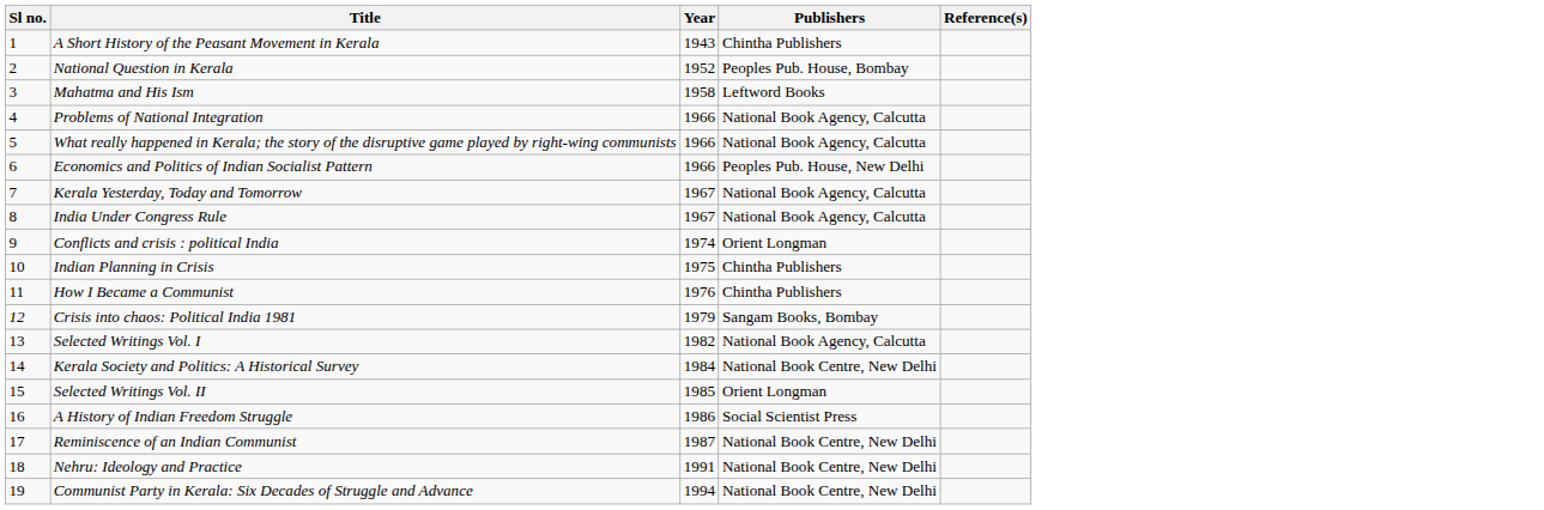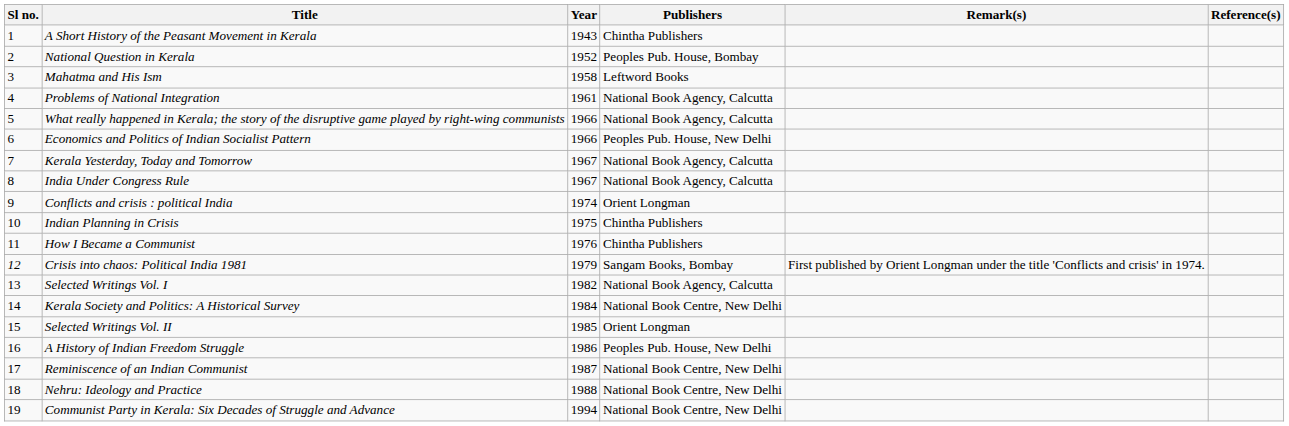 <table class="wikitable">
 <tr>
 <th>Sl no.</th>
 <th>Title</th>
 <th>Year</th>
 <th>Publishers</th>
+<th>Remark(s)</th>
 <th>Reference(s)</th>
 </tr>
 <tr>
 <td>1</td>
 <td><em>A Short History of the Peasant  Movement in Kerala</em></td>
 <td>1943</td>
 <td>Chintha Publishers</td>
 <td></td>
+<td></td>
 </tr>
 <tr>
 <td>2</td>
 <td><em>National Question in Kerala</em></td>
 <td>1952</td>
 <td>Peoples Pub. House, Bombay</td>
+<td></td>
 <td></td>
 </tr>
 <tr>
 <td>3</td>
 <td><em>Mahatma and His Ism</em></td>
 <td>1958</td>
 <td>Leftword Books</td>
 <td></td>
+<td></td>
 </tr>
 <tr>
 <td>4</td>
 <td><em>Problems of National Integration</em></td>
-<td>1966</td>
+<td>1961</td>
 <td>National Book Agency, Calcutta</td>
+<td></td>
 <td></td>
 </tr>
 <tr>
 <td>5</td>
 <td><em>What really happened in Kerala; the story of the disruptive game played by right-wing communists</em></td>
 <td>1966</td>
 <td>National Book Agency, Calcutta</td>
 <td></td>
+<td></td>
 </tr>
 <tr>
 <td>6</td>
 <td><em>Economics and Politics of Indian  Socialist Pattern</em></td>
 <td>1966</td>
 <td>Peoples Pub. House, New Delhi</td>
+<td></td>
 <td></td>
 </tr>
 <tr>
 <td>7</td>
 <td><em>Kerala Yesterday, Today and  Tomorrow</em></td>
 <td>1967</td>
 <td>National Book Agency, Calcutta</td>
 <td></td>
+<td></td>
 </tr>
 <tr>
 <td>8</td>
 <td><em>India Under Congress Rule</em></td>
 <td>1967</td>
 <td>National Book Agency, Calcutta</td>
+<td></td>
 <td></td>
 </tr>
 <tr>
 <td>9</td>
 <td><em>Conflicts and crisis : political India</em></td>
 <td>1974</td>
 <td>Orient Longman</td>
 <td></td>
+<td></td>
 </tr>
 <tr>
 <td>10</td>
 <td><em>Indian Planning in Crisis</em></td>
 <td>1975</td>
 <td>Chintha Publishers</td>
+<td></td>
 <td></td>
 </tr>
 <tr>
 <td>11</td>
 <td><em>How I Became a Communist</em></td>
 <td>1976</td>
 <td>Chintha Publishers</td>
 <td></td>
+<td></td>
 </tr>
 <tr>
 <td><em>12</em></td>
 <td><em>Crisis into chaos: Political India 1981</em></td>
 <td>1979</td>
 <td>Sangam Books, Bombay</td>
+<td>First published by Orient Longman under the title 'Conflicts and crisis' in 1974.</td>
 <td></td>
 </tr>
 <tr>
 <td>13</td>
 <td><em>Selected Writings Vol. I</em></td>
 <td>1982</td>
 <td>National Book Agency, Calcutta</td>
 <td></td>
+<td></td>
 </tr>
 <tr>
 <td>14</td>
 <td><em>Kerala Society and Politics: A  Historical Survey</em></td>
 <td>1984</td>
 <td>National Book Centre, New Delhi</td>
+<td></td>
 <td></td>
 </tr>
 <tr>
 <td>15</td>
 <td><em>Selected Writings Vol. II</em></td>
 <td>1985</td>
 <td>Orient Longman</td>
 <td></td>
+<td></td>
 </tr>
 <tr>
 <td>16</td>
 <td><em>A History of Indian Freedom  Struggle</em></td>
 <td>1986</td>
-<td>Social Scientist Press</td>
+<td>Peoples Pub. House, New Delhi</td>
+<td></td>
 <td></td>
 </tr>
 <tr>
 <td>17</td>
 <td><em>Reminiscence of an Indian  Communist</em></td>
 <td>1987</td>
 <td>National Book Centre, New Delhi</td>
 <td></td>
+<td></td>
 </tr>
 <tr>
 <td>18</td>
 <td><em>Nehru: Ideology and Practice</em></td>
-<td>1991</td>
+<td>1988</td>
 <td>National Book Centre, New Delhi</td>
+<td></td>
 <td></td>
 </tr>
 <tr>
 <td>19</td>
 <td><em>Communist Party in Kerala: Six  Decades of Struggle and Advance</em></td>
 <td>1994</td>
 <td>National Book Centre, New Delhi</td>
 <td></td>
+<td></td>
 </tr>
 </table>
